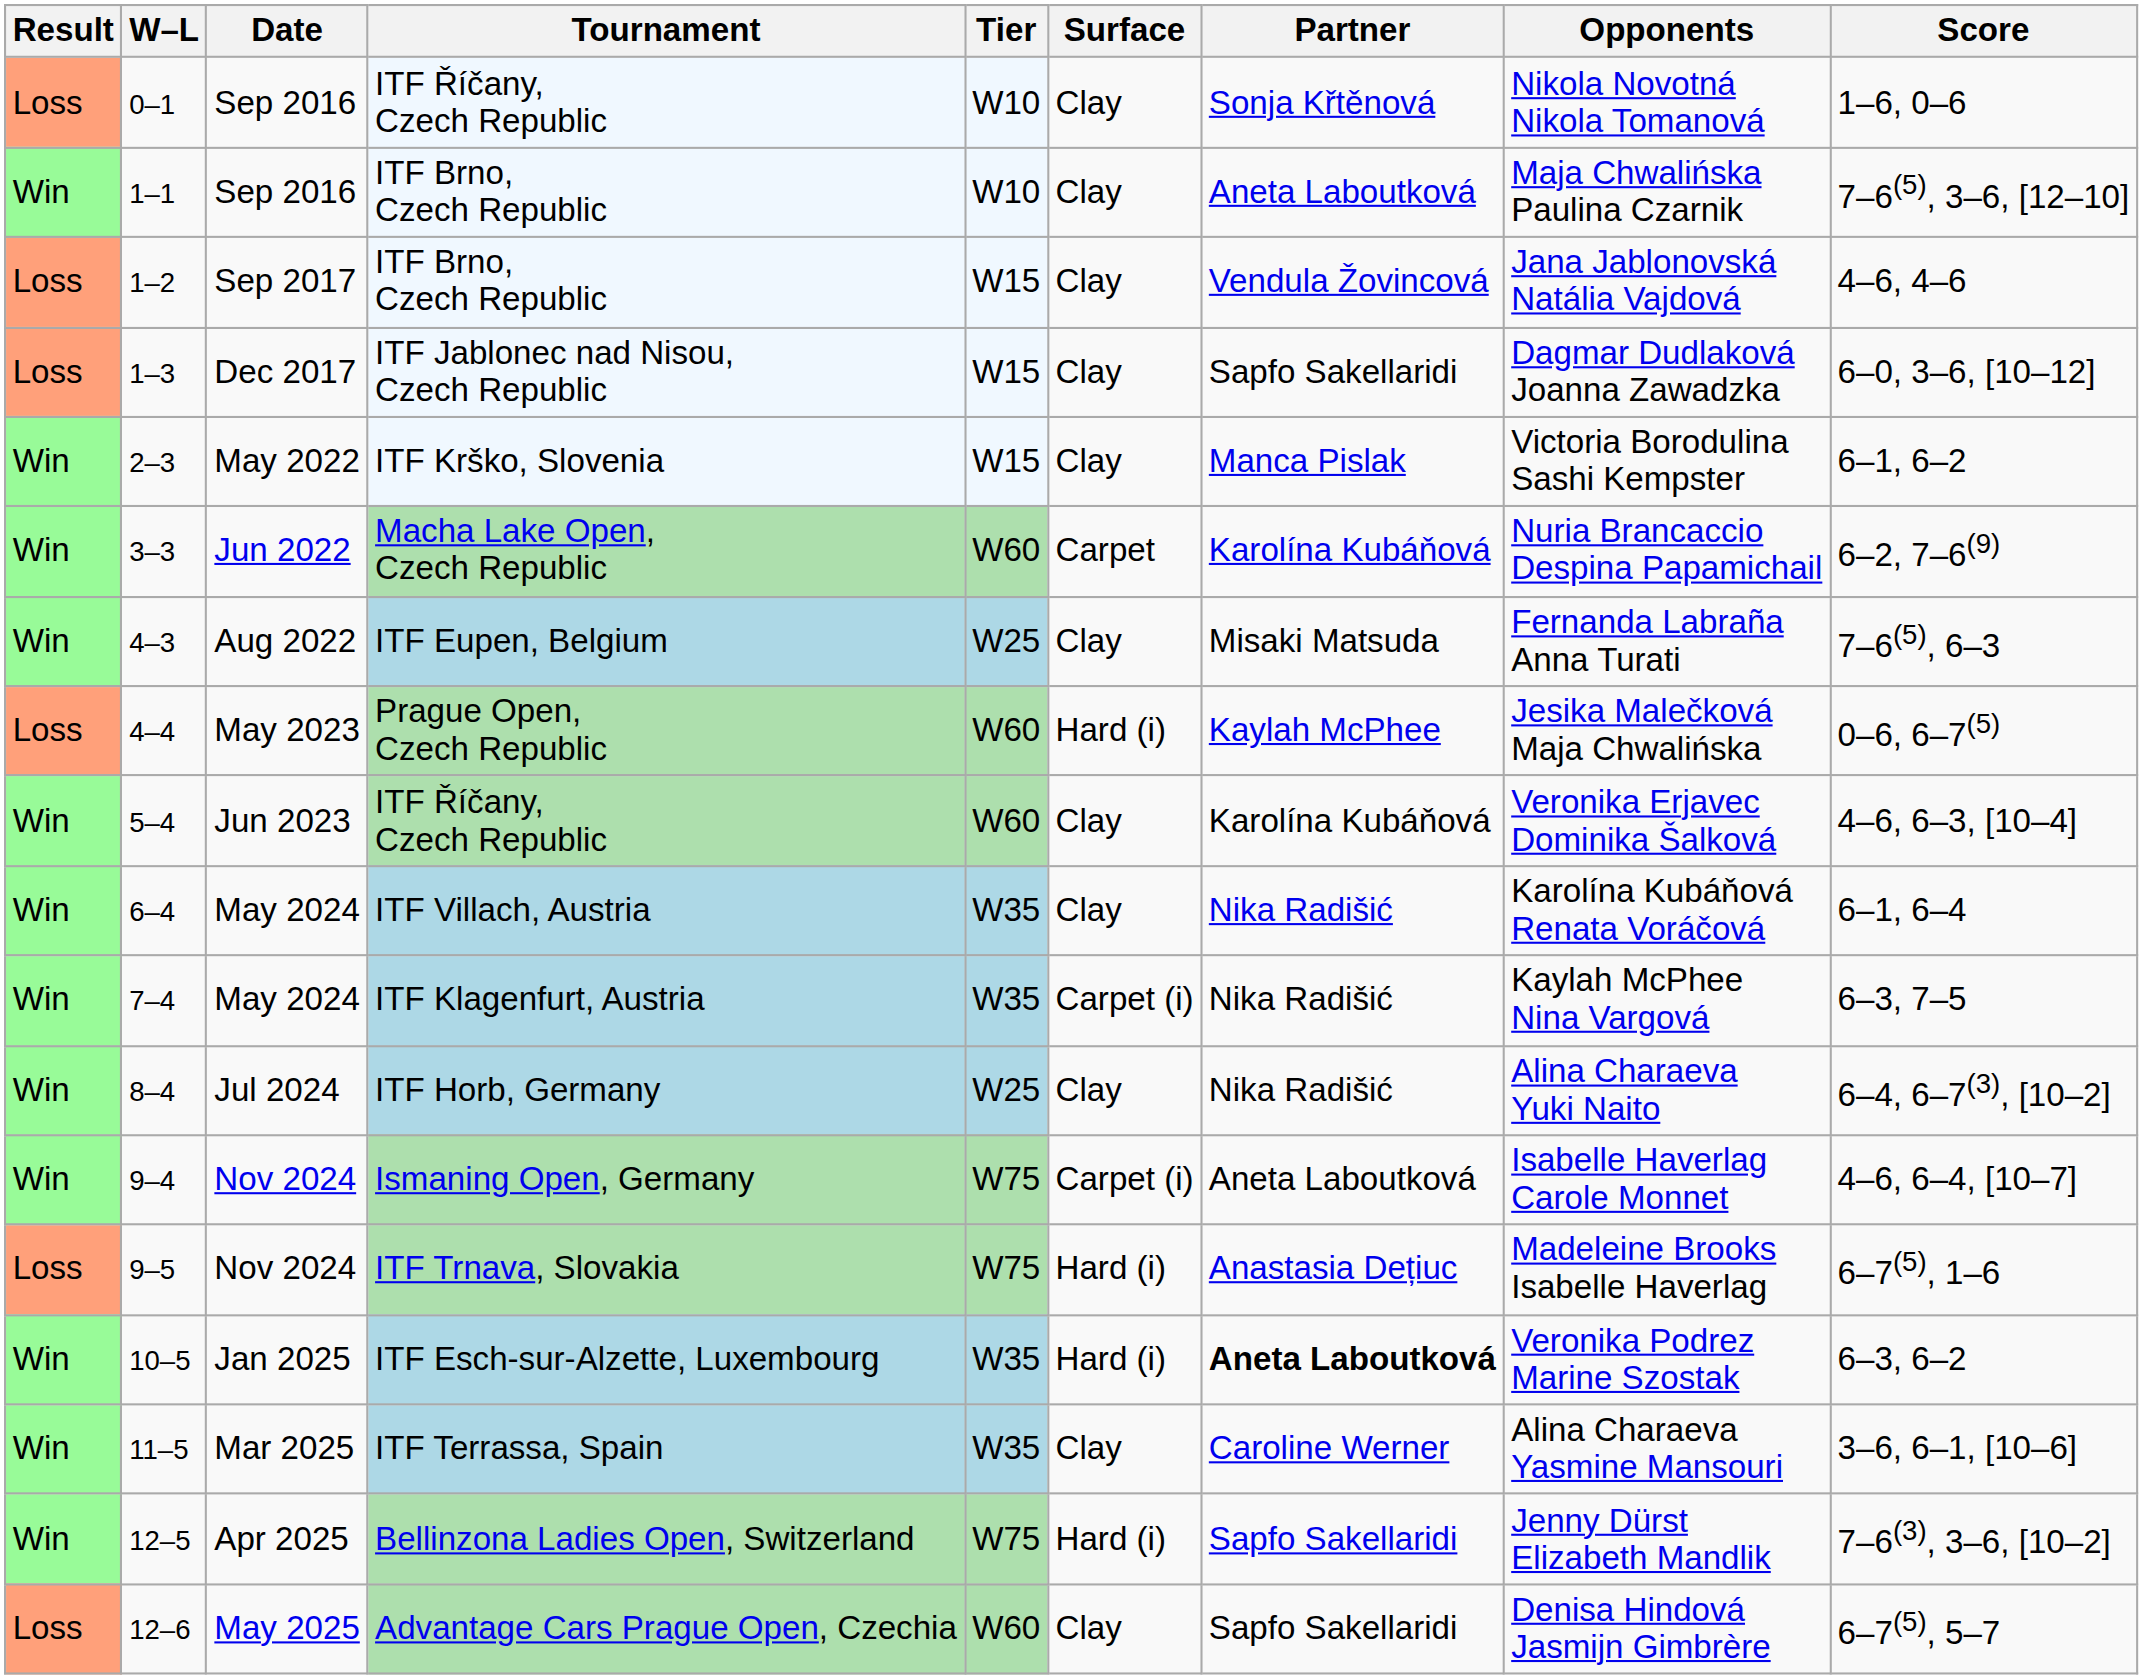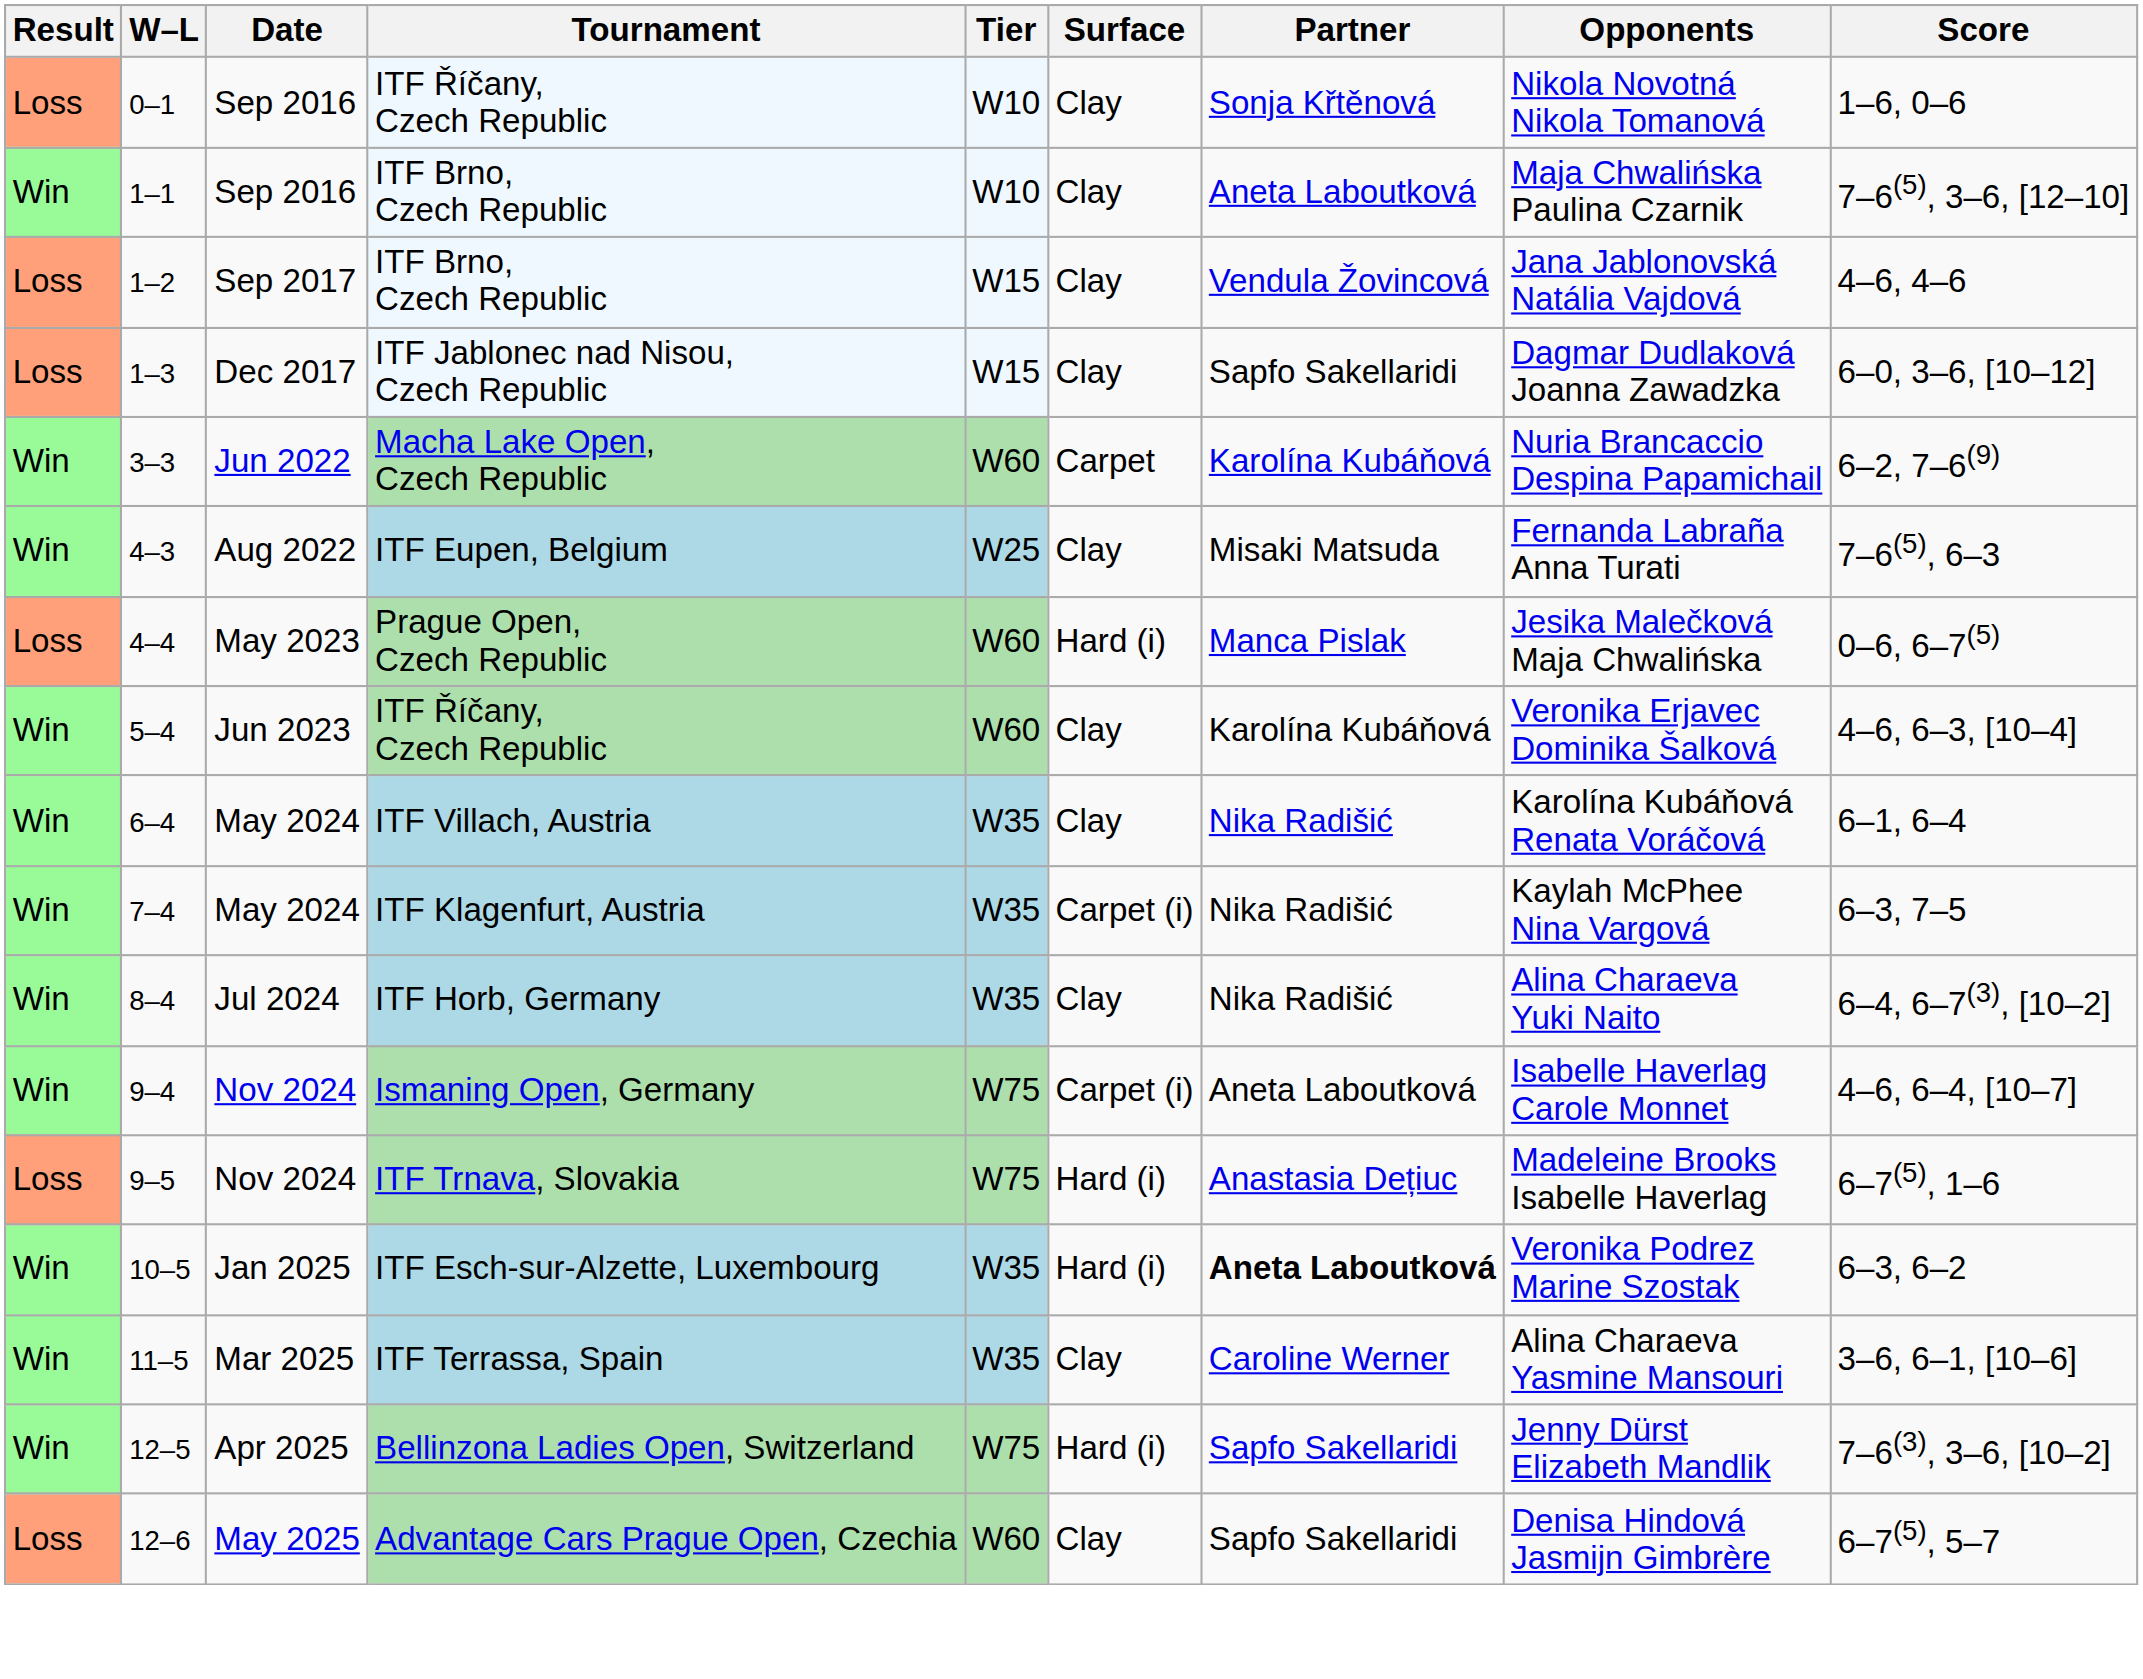 <table class="sortable wikitable">
 <tr>
 <th>Result</th>
 <th class="unsortable">W–L</th>
 <th>Date</th>
 <th>Tournament</th>
 <th>Tier</th>
 <th>Surface</th>
 <th>Partner</th>
 <th>Opponents</th>
 <th class="unsortable">Score</th>
 </tr>
 <tr>
 <td style=background:#FFA07A>Loss</td>
 <td><small>0–1</small></td>
 <td>Sep 2016</td>
 <td style="background:#f0f8ff;">ITF Říčany, <br>Czech Republic</td>
 <td style="background:#f0f8ff;">W10</td>
 <td>Clay</td>
 <td> <a href='#'>Sonja Křtěnová</a></td>
 <td> <a href='#'>Nikola Novotná</a><br> <a href='#'>Nikola Tomanová</a></td>
 <td>1–6, 0–6</td>
 </tr>
 <tr>
 <td style=background:#98FB98>Win</td>
 <td><small>1–1</small></td>
 <td>Sep 2016</td>
 <td style="background:#f0f8ff;">ITF Brno, <br>Czech Republic</td>
 <td style="background:#f0f8ff;">W10</td>
 <td>Clay</td>
 <td> <a href='#'>Aneta Laboutková</a></td>
 <td> <a href='#'>Maja Chwalińska</a><br> Paulina Czarnik</td>
 <td>7–6<sup>(5)</sup>, 3–6, [12–10]</td>
 </tr>
 <tr>
 <td style=background:#FFA07A>Loss</td>
 <td><small>1–2</small></td>
 <td>Sep 2017</td>
 <td style="background:#f0f8ff;">ITF Brno, <br>Czech Republic</td>
 <td style="background:#f0f8ff;">W15</td>
 <td>Clay</td>
 <td> <a href='#'>Vendula Žovincová</a></td>
 <td> <a href='#'>Jana Jablonovská</a><br> <a href='#'>Natália Vajdová</a></td>
 <td>4–6, 4–6</td>
 </tr>
 <tr>
 <td style=background:#FFA07A>Loss</td>
 <td><small>1–3</small></td>
 <td>Dec 2017</td>
 <td style="background:#f0f8ff;">ITF Jablonec nad Nisou, <br>Czech Republic</td>
 <td style="background:#f0f8ff;">W15</td>
 <td>Clay</td>
 <td> Sapfo Sakellaridi</td>
 <td> <a href='#'>Dagmar Dudlaková</a><br> Joanna Zawadzka</td>
 <td>6–0, 3–6, [10–12]</td>
 </tr>
 <tr>
 <td style=background:#98FB98>Win</td>
-<td><small>2–3</small></td>
-<td>May 2022</td>
-<td style="background:#f0f8ff;">ITF Krško, Slovenia</td>
-<td style="background:#f0f8ff;">W15</td>
-<td>Clay</td>
-<td> <a href='#'>Manca Pislak</a></td>
-<td> Victoria Borodulina<br> Sashi Kempster</td>
-<td>6–1, 6–2</td>
-</tr>
-<tr>
-<td style=background:#98FB98>Win</td>
 <td><small>3–3</small></td>
 <td><a href='#'>Jun 2022</a></td>
 <td style="background:#addfad;"><a href='#'>Macha Lake Open</a>, <br>Czech Republic</td>
 <td style="background:#addfad;">W60</td>
 <td>Carpet</td>
 <td> <a href='#'>Karolína Kubáňová</a></td>
 <td> <a href='#'>Nuria Brancaccio</a><br> <a href='#'>Despina Papamichail</a></td>
 <td>6–2, 7–6<sup>(9)</sup></td>
 </tr>
 <tr>
 <td style=background:#98FB98>Win</td>
 <td><small>4–3</small></td>
 <td>Aug 2022</td>
 <td style="background:lightblue;">ITF Eupen, Belgium</td>
 <td style="background:lightblue;">W25</td>
 <td>Clay</td>
 <td> Misaki Matsuda</td>
 <td> <a href='#'>Fernanda Labraña</a><br> Anna Turati</td>
 <td>7–6<sup>(5)</sup>, 6–3</td>
 </tr>
 <tr>
 <td style="background:#ffa07a;">Loss</td>
 <td><small>4–4</small></td>
 <td>May 2023</td>
 <td style=background:#addfad>Prague Open,<br>Czech Republic</td>
 <td style=background:#addfad>W60</td>
 <td>Hard (i)</td>
-<td> <a href='#'>Kaylah McPhee</a></td>
+<td> <a href='#'>Manca Pislak</a></td>
 <td> <a href='#'>Jesika Malečková</a><br> Maja Chwalińska</td>
 <td>0–6, 6–7<sup>(5)</sup></td>
 </tr>
 <tr>
 <td style="background:#98FB98;">Win</td>
 <td><small>5–4</small></td>
 <td>Jun 2023</td>
 <td style=background:#addfad>ITF Říčany, <br>Czech Republic</td>
 <td style=background:#addfad>W60</td>
 <td>Clay</td>
 <td> Karolína Kubáňová</td>
 <td> <a href='#'>Veronika Erjavec</a><br> <a href='#'>Dominika Šalková</a></td>
 <td>4–6, 6–3, [10–4]</td>
 </tr>
 <tr>
 <td style="background:#98fb98;">Win</td>
 <td><small>6–4</small></td>
 <td>May 2024</td>
 <td style="background:lightblue;">ITF Villach, Austria</td>
 <td style="background:lightblue;">W35</td>
 <td>Clay</td>
 <td> <a href='#'>Nika Radišić</a></td>
 <td> Karolína Kubáňová<br> <a href='#'>Renata Voráčová</a></td>
 <td>6–1, 6–4</td>
 </tr>
 <tr>
 <td style="background:#98fb98;">Win</td>
 <td><small>7–4</small></td>
 <td>May 2024</td>
 <td style="background:lightblue;">ITF Klagenfurt, Austria</td>
 <td style="background:lightblue;">W35</td>
 <td>Carpet (i)</td>
 <td> Nika Radišić</td>
 <td> Kaylah McPhee<br> <a href='#'>Nina Vargová</a></td>
 <td>6–3, 7–5</td>
 </tr>
 <tr>
 <td style="background:#98fb98;">Win</td>
 <td><small>8–4</small></td>
 <td>Jul 2024</td>
 <td style="background:lightblue;">ITF Horb, Germany</td>
-<td style="background:lightblue;">W25</td>
+<td style="background:lightblue;">W35</td>
 <td>Clay</td>
 <td> Nika Radišić</td>
 <td> <a href='#'>Alina Charaeva</a><br> <a href='#'>Yuki Naito</a></td>
 <td>6–4, 6–7<sup>(3)</sup>, [10–2]</td>
 </tr>
 <tr>
 <td style="background:#98fb98;">Win</td>
 <td><small>9–4</small></td>
 <td><a href='#'>Nov 2024</a></td>
 <td style="background:#addfad;"><a href='#'>Ismaning Open</a>, Germany</td>
 <td style="background:#addfad;">W75</td>
 <td>Carpet (i)</td>
 <td> Aneta Laboutková</td>
 <td> <a href='#'>Isabelle Haverlag</a> <br>  <a href='#'>Carole Monnet</a></td>
 <td>4–6, 6–4, [10–7]</td>
 </tr>
 <tr>
 <td style="background:#ffa07a;">Loss</td>
 <td><small>9–5</small></td>
 <td>Nov 2024</td>
 <td style="background:#addfad;"><a href='#'>ITF Trnava</a>, Slovakia</td>
 <td style="background:#addfad;">W75</td>
 <td>Hard (i)</td>
 <td> <a href='#'>Anastasia Dețiuc</a></td>
 <td> <a href='#'>Madeleine Brooks</a> <br>  Isabelle Haverlag</td>
 <td>6–7<sup>(5)</sup>, 1–6</td>
 </tr>
 <tr>
 <td style="background:#98fb98;">Win</td>
 <td><small>10–5</small></td>
 <td>Jan 2025</td>
 <td style="background:lightblue;">ITF Esch-sur-Alzette, Luxembourg</td>
 <td style="background:lightblue;">W35</td>
 <td>Hard (i)</td>
 <td><strong> Aneta Laboutková</strong></td>
 <td> <a href='#'>Veronika Podrez</a> <br>  <a href='#'>Marine Szostak</a></td>
 <td>6–3, 6–2</td>
 </tr>
 <tr>
 <td style="background:#98fb98;">Win</td>
 <td><small>11–5</small></td>
 <td>Mar 2025</td>
 <td style="background:lightblue;">ITF Terrassa, Spain</td>
 <td style="background:lightblue;">W35</td>
 <td>Clay</td>
 <td> <a href='#'>Caroline Werner</a></td>
 <td> Alina Charaeva <br>  <a href='#'>Yasmine Mansouri</a></td>
 <td>3–6, 6–1, [10–6]</td>
 </tr>
 <tr>
 <td style="background:#98fb98;">Win</td>
 <td><small>12–5</small></td>
 <td>Apr 2025</td>
 <td style="background:#addfad;"><a href='#'>Bellinzona Ladies Open</a>, Switzerland</td>
 <td style="background:#addfad;">W75</td>
 <td>Hard (i)</td>
 <td> <a href='#'>Sapfo Sakellaridi</a></td>
 <td> <a href='#'>Jenny Dürst</a> <br>  <a href='#'>Elizabeth Mandlik</a></td>
 <td>7–6<sup>(3)</sup>, 3–6, [10–2]</td>
 </tr>
 <tr>
 <td style="background:#ffa07a;">Loss</td>
 <td><small>12–6</small></td>
 <td><a href='#'>May 2025</a></td>
 <td style="background:#addfad;"><a href='#'>Advantage Cars Prague Open</a>, Czechia</td>
 <td style=background:#addfad>W60</td>
 <td>Clay</td>
 <td> Sapfo Sakellaridi</td>
 <td> <a href='#'>Denisa Hindová</a> <br>  <a href='#'>Jasmijn Gimbrère</a></td>
 <td>6–7<sup>(5)</sup>, 5–7</td>
 </tr>
 </table>
